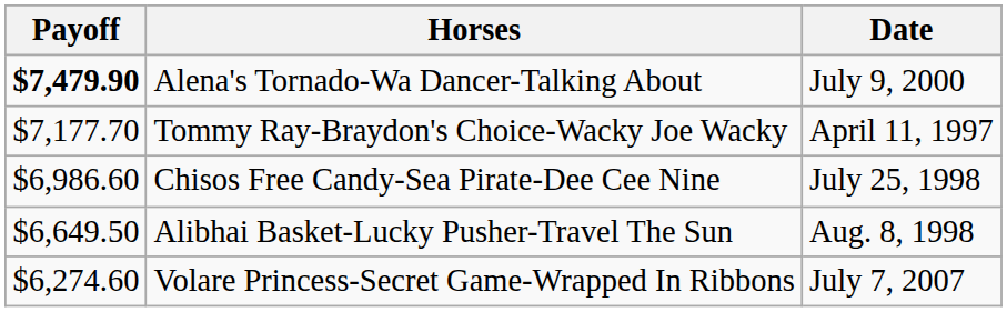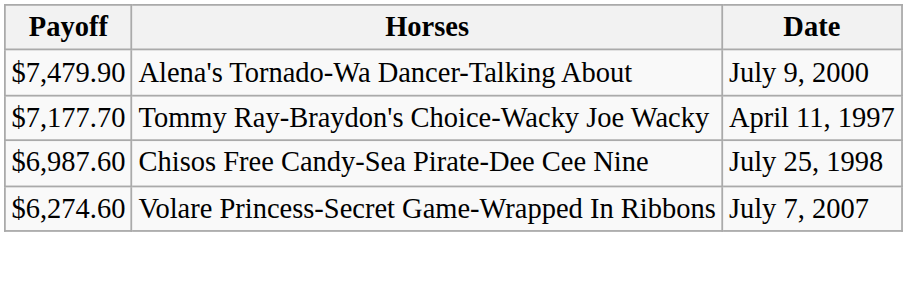 <table class="wikitable">
 <tr>
 <th>Payoff</th>
 <th>Horses</th>
 <th>Date</th>
 </tr>
 <tr>
-<td><strong>$7,479.90</strong></td>
+<td>$7,479.90</td>
 <td>Alena's Tornado-Wa Dancer-Talking About</td>
 <td>July 9, 2000</td>
 </tr>
 <tr>
 <td>$7,177.70</td>
 <td>Tommy Ray-Braydon's Choice-Wacky Joe Wacky</td>
 <td>April 11, 1997</td>
 </tr>
 <tr>
-<td>$6,986.60</td>
+<td>$6,987.60</td>
 <td>Chisos Free Candy-Sea Pirate-Dee Cee Nine</td>
 <td>July 25, 1998</td>
-</tr>
-<tr>
-<td>$6,649.50</td>
-<td>Alibhai Basket-Lucky Pusher-Travel The Sun</td>
-<td>Aug. 8, 1998</td>
 </tr>
 <tr>
 <td>$6,274.60</td>
 <td>Volare Princess-Secret Game-Wrapped In Ribbons</td>
 <td>July 7, 2007</td>
 </tr>
 </table>
